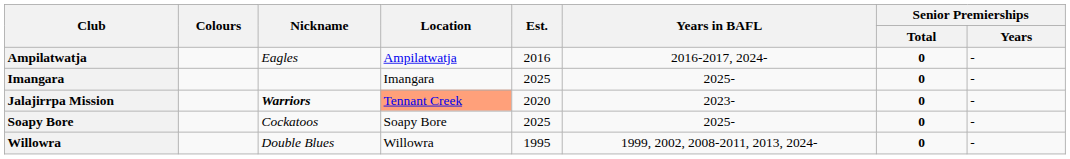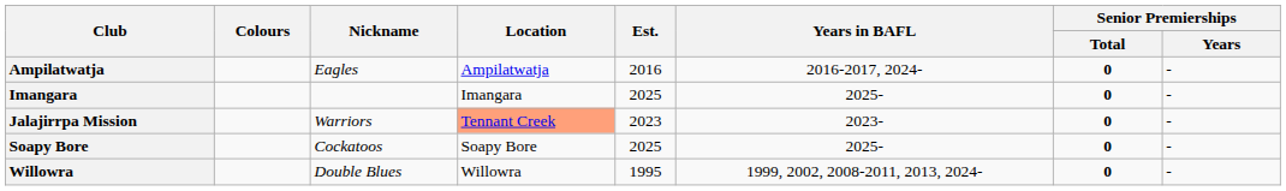 <table class="wikitable sortable" style="text-align:center; width:100%">
 <tr>
 <th rowspan="2">Club</th>
 <th rowspan="2">Colours</th>
 <th rowspan="2">Nickname</th>
 <th rowspan="2">Location</th>
 <th rowspan="2">Est.</th>
 <th rowspan="2">Years in BAFL</th>
 <th colspan="2">Senior Premierships</th>
 </tr>
 <tr>
 <th>Total</th>
 <th>Years</th>
 </tr>
 <tr>
 <th style="text-align:left">Ampilatwatja</th>
 <td></td>
 <td align="left"><em>Eagles</em></td>
 <td align="left"><a href='#'>Ampilatwatja</a></td>
 <td>2016</td>
 <td>2016-2017, 2024-</td>
 <td><strong>0</strong></td>
 <td align="left">-</td>
 </tr>
 <tr>
 <th style="text-align:left">Imangara</th>
 <td></td>
 <td align="left"></td>
 <td align="left">Imangara</td>
 <td>2025</td>
 <td>2025-</td>
 <td><strong>0</strong></td>
 <td align="left">-</td>
 </tr>
 <tr>
 <th style="text-align:left">Jalajirrpa Mission</th>
 <td></td>
-<td align="left"><strong><em>Warriors</em></strong></td>
+<td align="left"><em>Warriors</em></td>
 <td align="left" style="background: lightsalmon;"><a href='#'>Tennant Creek</a></td>
-<td>2020</td>
+<td>2023</td>
 <td>2023-</td>
 <td><strong>0</strong></td>
 <td align="left">-</td>
 </tr>
 <tr>
 <th style="text-align:left">Soapy Bore</th>
 <td></td>
 <td align="left"><em>Cockatoos</em></td>
 <td align="left">Soapy Bore</td>
 <td>2025</td>
 <td>2025-</td>
 <td><strong>0</strong></td>
 <td align="left">-</td>
 </tr>
 <tr>
 <th style="text-align:left">Willowra</th>
 <td></td>
 <td align="left"><em>Double Blues</em></td>
 <td align="left">Willowra</td>
 <td>1995</td>
 <td>1999, 2002, 2008-2011, 2013, 2024-</td>
 <td><strong>0</strong></td>
 <td align="left">-</td>
 </tr>
 </table>
